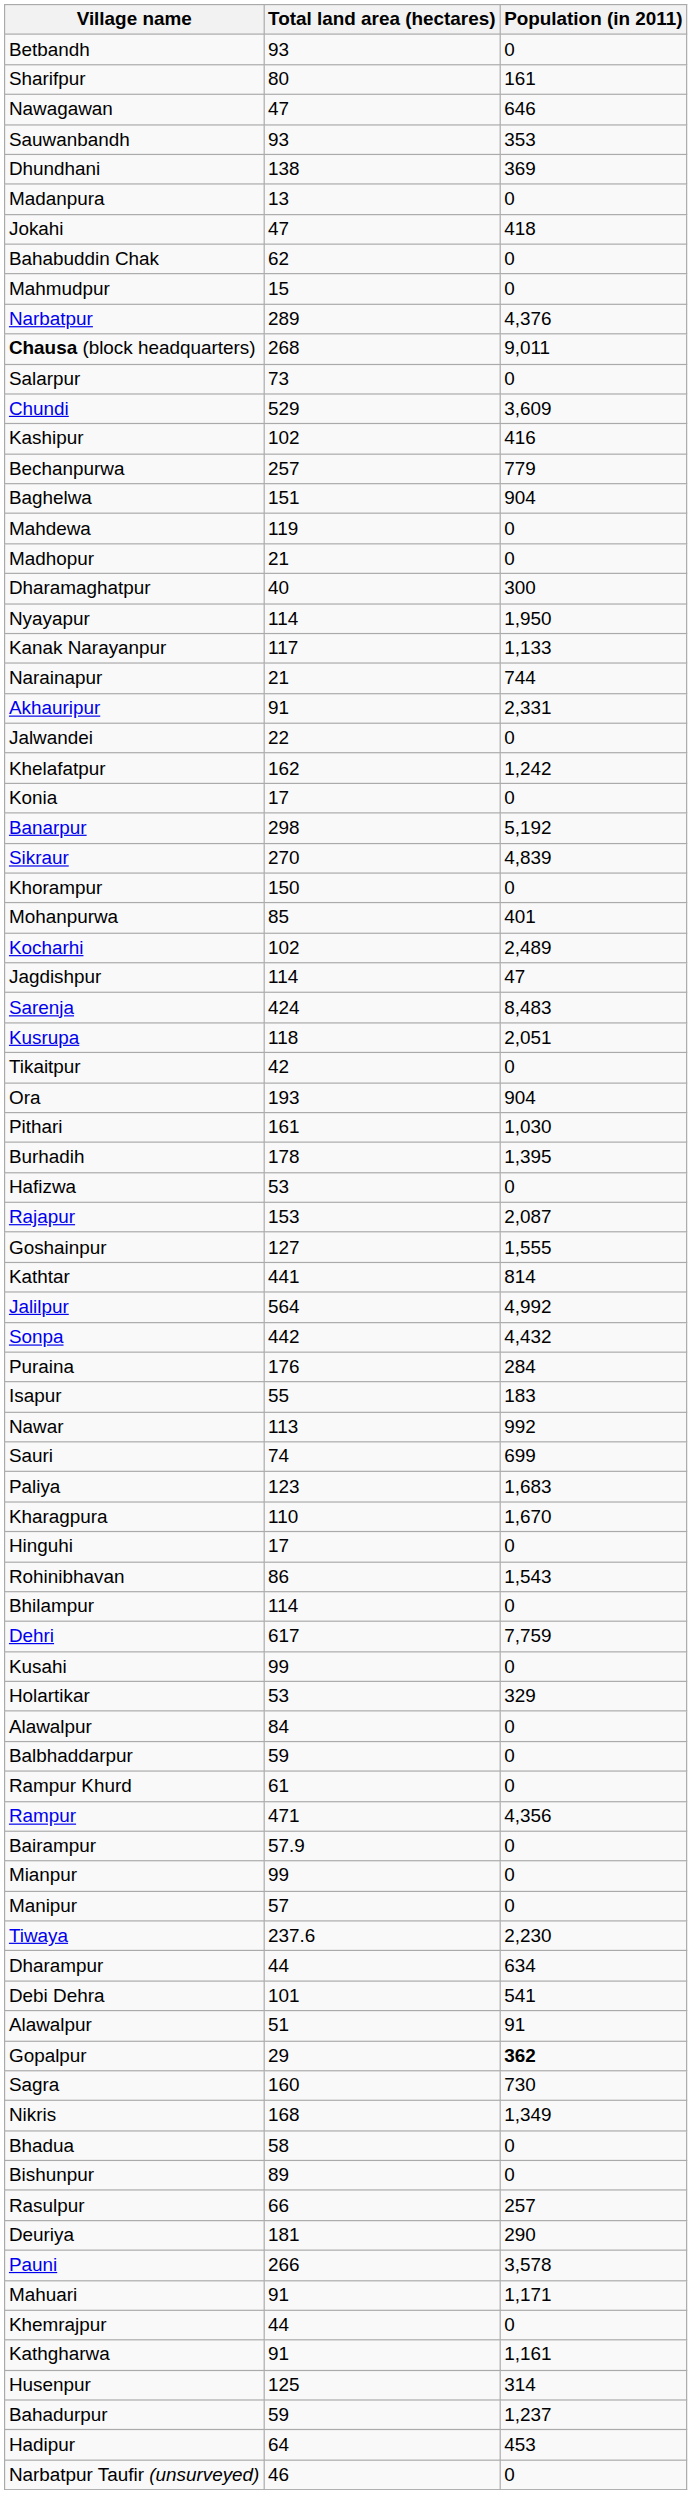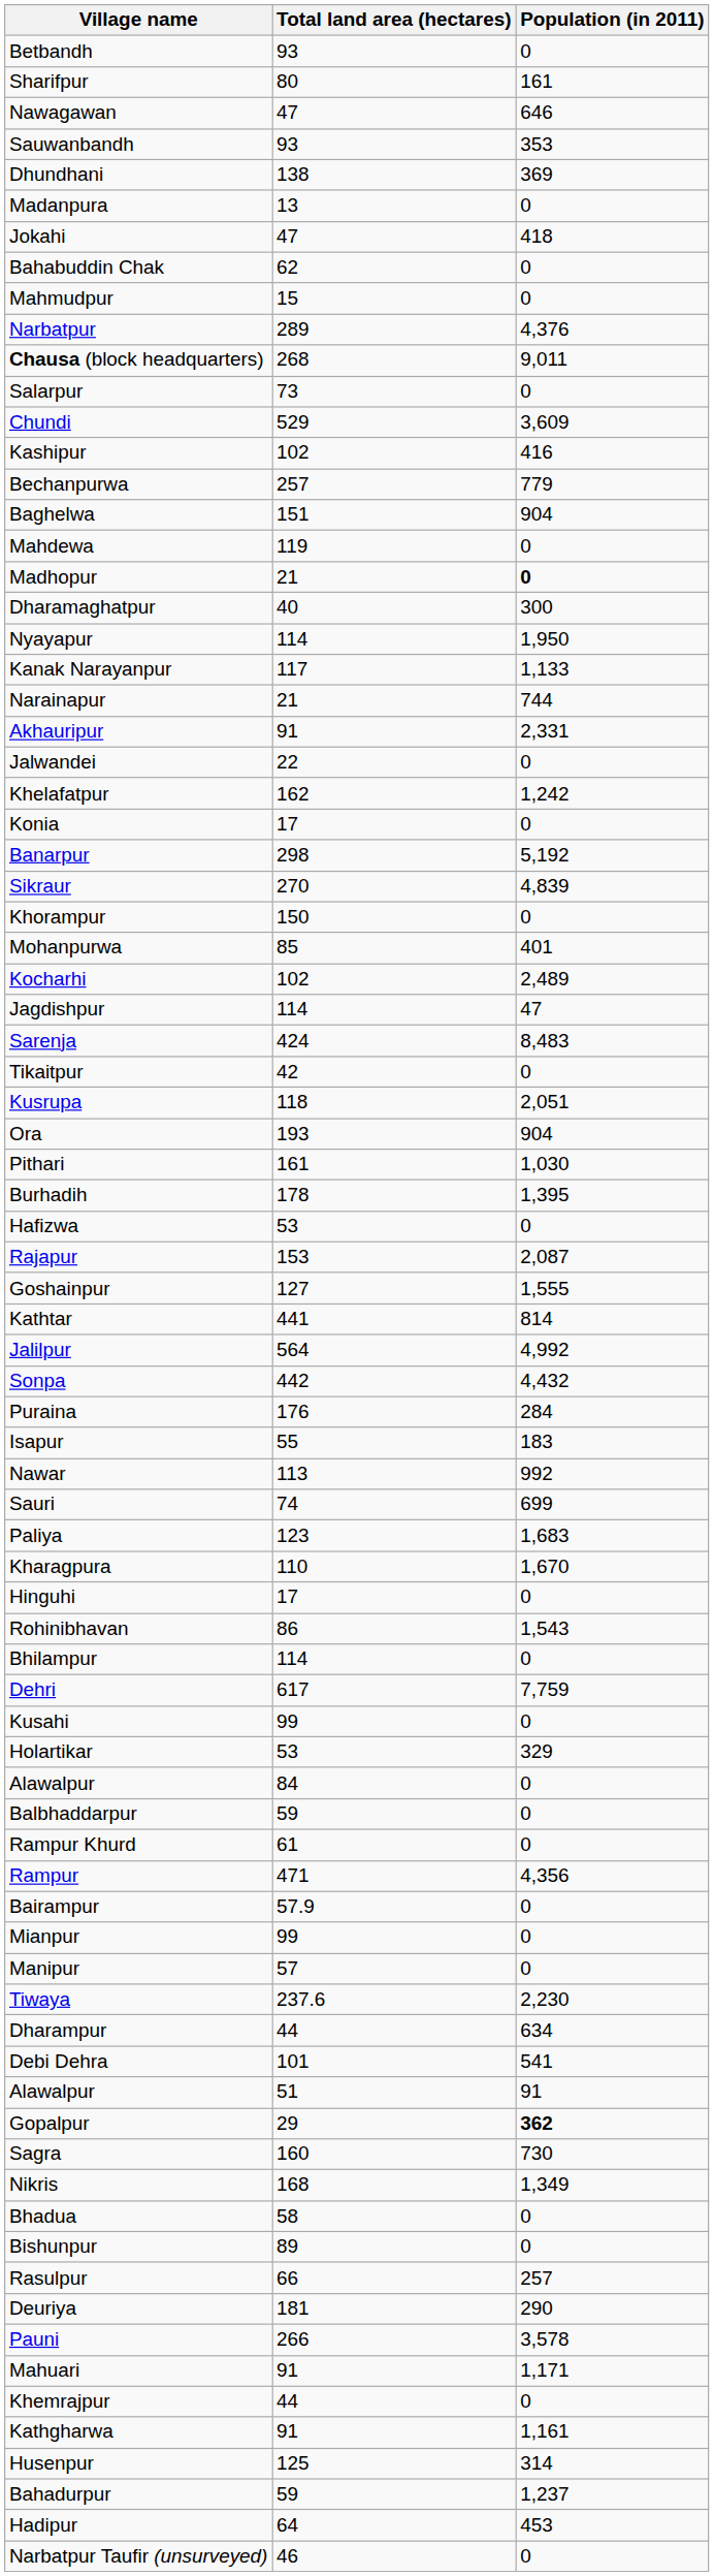 <table class="wikitable sortable">
 <tr>
 <th>Village name</th>
 <th>Total land area (hectares)</th>
 <th>Population (in 2011)</th>
 </tr>
 <tr>
 <td>Betbandh</td>
 <td>93</td>
 <td>0</td>
 </tr>
 <tr>
 <td>Sharifpur</td>
 <td>80</td>
 <td>161</td>
 </tr>
 <tr>
 <td>Nawagawan</td>
 <td>47</td>
 <td>646</td>
 </tr>
 <tr>
 <td>Sauwanbandh</td>
 <td>93</td>
 <td>353</td>
 </tr>
 <tr>
 <td>Dhundhani</td>
 <td>138</td>
 <td>369</td>
 </tr>
 <tr>
 <td>Madanpura</td>
 <td>13</td>
 <td>0</td>
 </tr>
 <tr>
 <td>Jokahi</td>
 <td>47</td>
 <td>418</td>
 </tr>
 <tr>
 <td>Bahabuddin Chak</td>
 <td>62</td>
 <td>0</td>
 </tr>
 <tr>
 <td>Mahmudpur</td>
 <td>15</td>
 <td>0</td>
 </tr>
 <tr>
 <td><a href='#'>Narbatpur</a></td>
 <td>289</td>
 <td>4,376</td>
 </tr>
 <tr>
 <td><strong>Chausa</strong> (block headquarters)</td>
 <td>268</td>
 <td>9,011</td>
 </tr>
 <tr>
 <td>Salarpur</td>
 <td>73</td>
 <td>0</td>
 </tr>
 <tr>
 <td><a href='#'>Chundi</a></td>
 <td>529</td>
 <td>3,609</td>
 </tr>
 <tr>
 <td>Kashipur</td>
 <td>102</td>
 <td>416</td>
 </tr>
 <tr>
 <td>Bechanpurwa</td>
 <td>257</td>
 <td>779</td>
 </tr>
 <tr>
 <td>Baghelwa</td>
 <td>151</td>
 <td>904</td>
 </tr>
 <tr>
 <td>Mahdewa</td>
 <td>119</td>
 <td>0</td>
 </tr>
 <tr>
 <td>Madhopur</td>
 <td>21</td>
-<td>0</td>
+<td><strong>0</strong></td>
 </tr>
 <tr>
 <td>Dharamaghatpur</td>
 <td>40</td>
 <td>300</td>
 </tr>
 <tr>
 <td>Nyayapur</td>
 <td>114</td>
 <td>1,950</td>
 </tr>
 <tr>
 <td>Kanak Narayanpur</td>
 <td>117</td>
 <td>1,133</td>
 </tr>
 <tr>
 <td>Narainapur</td>
 <td>21</td>
 <td>744</td>
 </tr>
 <tr>
 <td><a href='#'>Akhauripur</a></td>
 <td>91</td>
 <td>2,331</td>
 </tr>
 <tr>
 <td>Jalwandei</td>
 <td>22</td>
 <td>0</td>
 </tr>
 <tr>
 <td>Khelafatpur</td>
 <td>162</td>
 <td>1,242</td>
 </tr>
 <tr>
 <td>Konia</td>
 <td>17</td>
 <td>0</td>
 </tr>
 <tr>
 <td><a href='#'>Banarpur</a></td>
 <td>298</td>
 <td>5,192</td>
 </tr>
 <tr>
 <td><a href='#'>Sikraur</a></td>
 <td>270</td>
 <td>4,839</td>
 </tr>
 <tr>
 <td>Khorampur</td>
 <td>150</td>
 <td>0</td>
 </tr>
 <tr>
 <td>Mohanpurwa</td>
 <td>85</td>
 <td>401</td>
 </tr>
 <tr>
 <td><a href='#'>Kocharhi</a></td>
 <td>102</td>
 <td>2,489</td>
 </tr>
 <tr>
 <td>Jagdishpur</td>
 <td>114</td>
 <td>47</td>
 </tr>
 <tr>
 <td><a href='#'>Sarenja</a></td>
 <td>424</td>
 <td>8,483</td>
 </tr>
 <tr>
+<td>Tikaitpur</td>
+<td>42</td>
+<td>0</td>
+</tr>
+<tr>
 <td><a href='#'>Kusrupa</a></td>
 <td>118</td>
 <td>2,051</td>
-</tr>
-<tr>
-<td>Tikaitpur</td>
-<td>42</td>
-<td>0</td>
 </tr>
 <tr>
 <td>Ora</td>
 <td>193</td>
 <td>904</td>
 </tr>
 <tr>
 <td>Pithari</td>
 <td>161</td>
 <td>1,030</td>
 </tr>
 <tr>
 <td>Burhadih</td>
 <td>178</td>
 <td>1,395</td>
 </tr>
 <tr>
 <td>Hafizwa</td>
 <td>53</td>
 <td>0</td>
 </tr>
 <tr>
 <td><a href='#'>Rajapur</a></td>
 <td>153</td>
 <td>2,087</td>
 </tr>
 <tr>
 <td>Goshainpur</td>
 <td>127</td>
 <td>1,555</td>
 </tr>
 <tr>
 <td>Kathtar</td>
 <td>441</td>
 <td>814</td>
 </tr>
 <tr>
 <td><a href='#'>Jalilpur</a></td>
 <td>564</td>
 <td>4,992</td>
 </tr>
 <tr>
 <td><a href='#'>Sonpa</a></td>
 <td>442</td>
 <td>4,432</td>
 </tr>
 <tr>
 <td>Puraina</td>
 <td>176</td>
 <td>284</td>
 </tr>
 <tr>
 <td>Isapur</td>
 <td>55</td>
 <td>183</td>
 </tr>
 <tr>
 <td>Nawar</td>
 <td>113</td>
 <td>992</td>
 </tr>
 <tr>
 <td>Sauri</td>
 <td>74</td>
 <td>699</td>
 </tr>
 <tr>
 <td>Paliya</td>
 <td>123</td>
 <td>1,683</td>
 </tr>
 <tr>
 <td>Kharagpura</td>
 <td>110</td>
 <td>1,670</td>
 </tr>
 <tr>
 <td>Hinguhi</td>
 <td>17</td>
 <td>0</td>
 </tr>
 <tr>
 <td>Rohinibhavan</td>
 <td>86</td>
 <td>1,543</td>
 </tr>
 <tr>
 <td>Bhilampur</td>
 <td>114</td>
 <td>0</td>
 </tr>
 <tr>
 <td><a href='#'>Dehri</a></td>
 <td>617</td>
 <td>7,759</td>
 </tr>
 <tr>
 <td>Kusahi</td>
 <td>99</td>
 <td>0</td>
 </tr>
 <tr>
 <td>Holartikar</td>
 <td>53</td>
 <td>329</td>
 </tr>
 <tr>
 <td>Alawalpur</td>
 <td>84</td>
 <td>0</td>
 </tr>
 <tr>
 <td>Balbhaddarpur</td>
 <td>59</td>
 <td>0</td>
 </tr>
 <tr>
 <td>Rampur Khurd</td>
 <td>61</td>
 <td>0</td>
 </tr>
 <tr>
 <td><a href='#'>Rampur</a></td>
 <td>471</td>
 <td>4,356</td>
 </tr>
 <tr>
 <td>Bairampur</td>
 <td>57.9</td>
 <td>0</td>
 </tr>
 <tr>
 <td>Mianpur</td>
 <td>99</td>
 <td>0</td>
 </tr>
 <tr>
 <td>Manipur</td>
 <td>57</td>
 <td>0</td>
 </tr>
 <tr>
 <td><a href='#'>Tiwaya</a></td>
 <td>237.6</td>
 <td>2,230</td>
 </tr>
 <tr>
 <td>Dharampur</td>
 <td>44</td>
 <td>634</td>
 </tr>
 <tr>
 <td>Debi Dehra</td>
 <td>101</td>
 <td>541</td>
 </tr>
 <tr>
 <td>Alawalpur</td>
 <td>51</td>
 <td>91</td>
 </tr>
 <tr>
 <td>Gopalpur</td>
 <td>29</td>
 <td><strong>362</strong></td>
 </tr>
 <tr>
 <td>Sagra</td>
 <td>160</td>
 <td>730</td>
 </tr>
 <tr>
 <td>Nikris</td>
 <td>168</td>
 <td>1,349</td>
 </tr>
 <tr>
 <td>Bhadua</td>
 <td>58</td>
 <td>0</td>
 </tr>
 <tr>
 <td>Bishunpur</td>
 <td>89</td>
 <td>0</td>
 </tr>
 <tr>
 <td>Rasulpur</td>
 <td>66</td>
 <td>257</td>
 </tr>
 <tr>
 <td>Deuriya</td>
 <td>181</td>
 <td>290</td>
 </tr>
 <tr>
 <td><a href='#'>Pauni</a></td>
 <td>266</td>
 <td>3,578</td>
 </tr>
 <tr>
 <td>Mahuari</td>
 <td>91</td>
 <td>1,171</td>
 </tr>
 <tr>
 <td>Khemrajpur</td>
 <td>44</td>
 <td>0</td>
 </tr>
 <tr>
 <td>Kathgharwa</td>
 <td>91</td>
 <td>1,161</td>
 </tr>
 <tr>
 <td>Husenpur</td>
 <td>125</td>
 <td>314</td>
 </tr>
 <tr>
 <td>Bahadurpur</td>
 <td>59</td>
 <td>1,237</td>
 </tr>
 <tr>
 <td>Hadipur</td>
 <td>64</td>
 <td>453</td>
 </tr>
 <tr>
 <td>Narbatpur Taufir <em>(unsurveyed)</em></td>
 <td>46</td>
 <td>0</td>
 </tr>
 </table>
